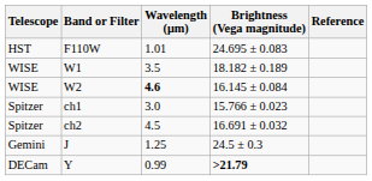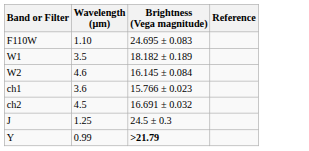 <table class="wikitable">
 <tr>
-<th>Telescope</th>
 <th>Band or Filter</th>
 <th>Wavelength<br>(μm)</th>
 <th>Brightness<br>(Vega magnitude)</th>
 <th>Reference</th>
 </tr>
 <tr>
-<td>HST</td>
 <td>F110W</td>
-<td>1.01</td>
+<td>1.10</td>
 <td>24.695 ± 0.083</td>
 <td></td>
 </tr>
 <tr>
-<td>WISE</td>
 <td>W1</td>
 <td>3.5</td>
 <td>18.182 ± 0.189</td>
 <td></td>
 </tr>
 <tr>
-<td>WISE</td>
 <td>W2</td>
-<td><strong>4.6</strong></td>
+<td>4.6</td>
 <td>16.145 ± 0.084</td>
 <td></td>
 </tr>
 <tr>
-<td>Spitzer</td>
 <td>ch1</td>
-<td>3.0</td>
+<td>3.6</td>
 <td>15.766 ± 0.023</td>
 <td></td>
 </tr>
 <tr>
-<td>Spitzer</td>
 <td>ch2</td>
 <td>4.5</td>
 <td>16.691 ± 0.032</td>
 <td></td>
 </tr>
 <tr>
-<td>Gemini</td>
 <td>J</td>
 <td>1.25</td>
 <td>24.5 ± 0.3</td>
 <td></td>
 </tr>
 <tr>
-<td>DECam</td>
 <td>Y</td>
 <td>0.99</td>
 <td><strong>>21.79</strong></td>
 <td></td>
 </tr>
 </table>
